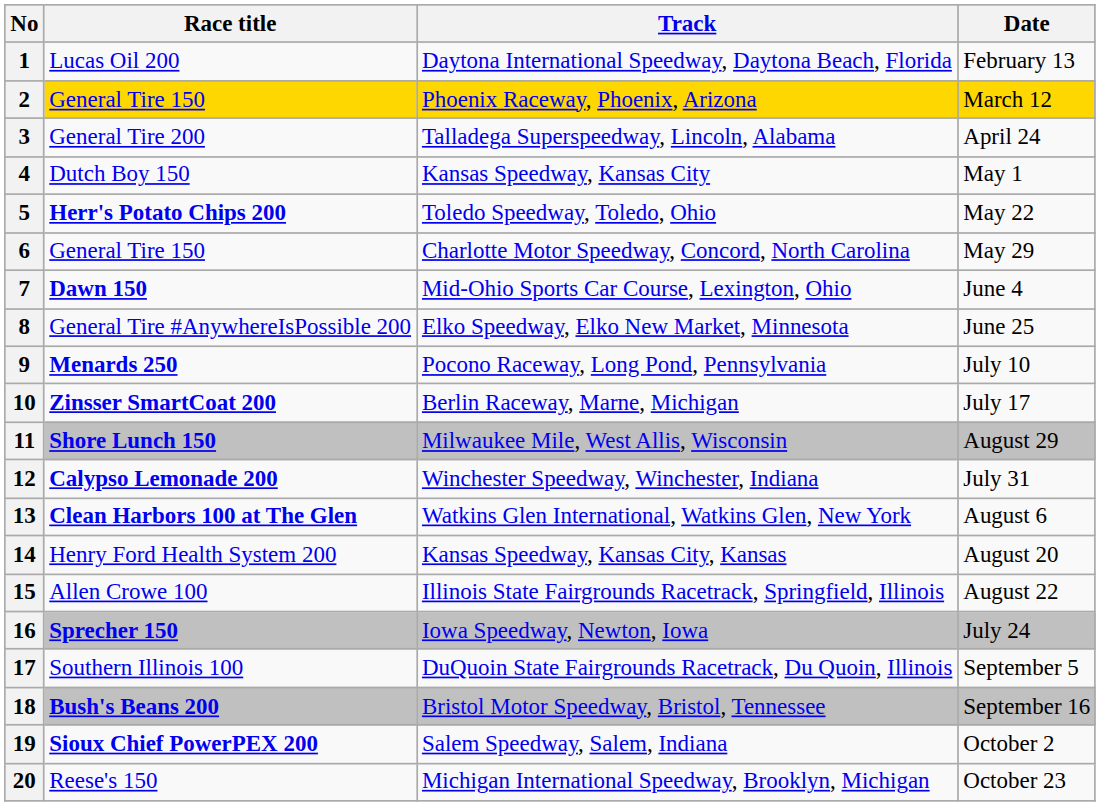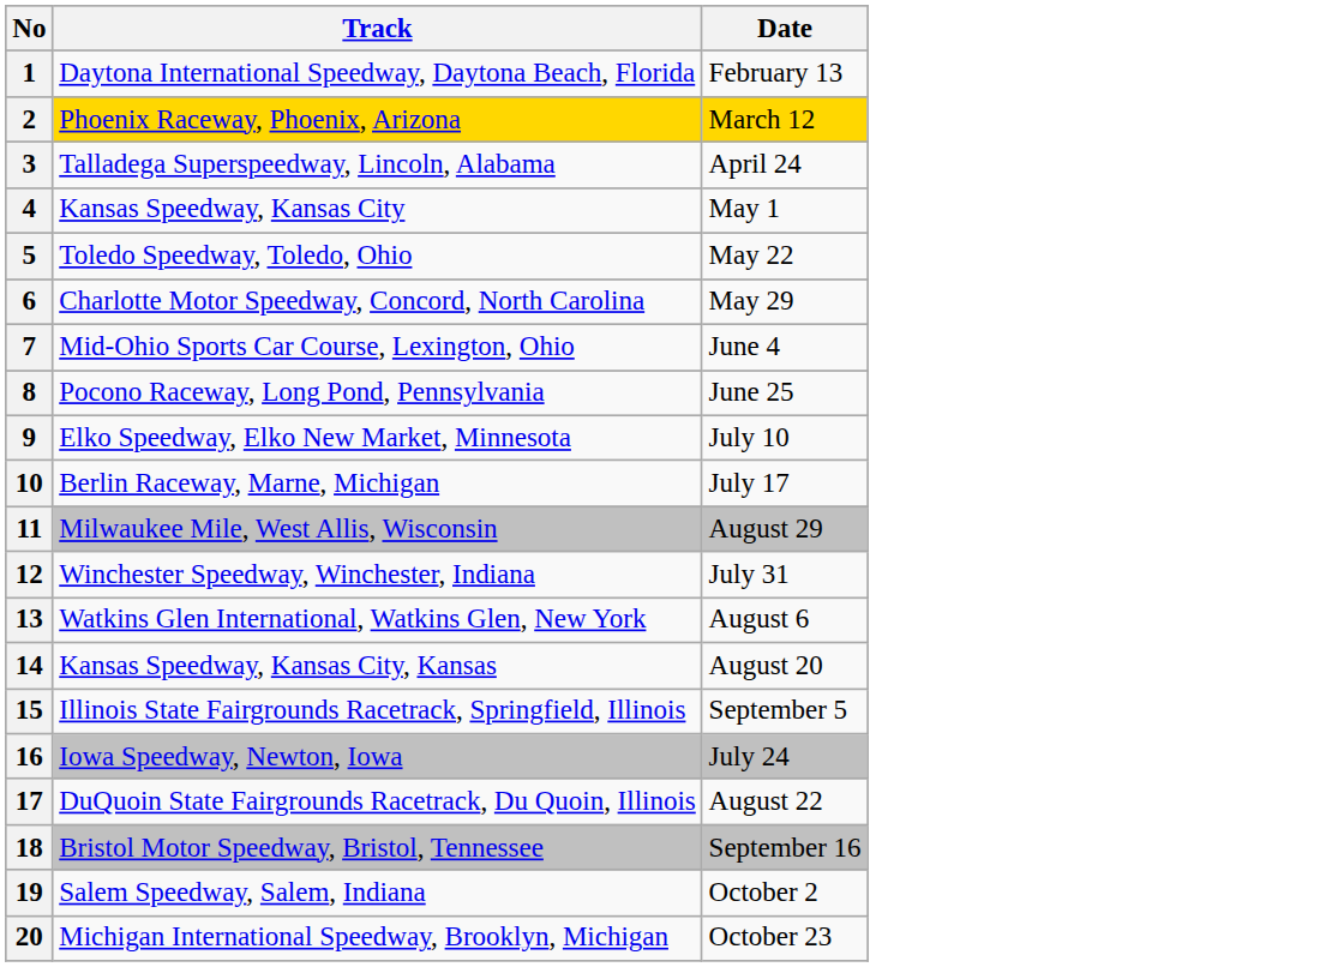 <table class="wikitable" style="font-size:85%">
 <tr>
 <th>No</th>
-<th>Race title</th>
 <th><a href='#'>Track</a></th>
 <th>Date</th>
 </tr>
 <tr>
 <th>1</th>
-<td><a href='#'>Lucas Oil 200</a></td>
 <td><a href='#'>Daytona International Speedway</a>, <a href='#'>Daytona Beach</a>, <a href='#'>Florida</a></td>
 <td>February 13</td>
 </tr>
 <tr>
 <th>2</th>
-<td bgcolor=gold><a href='#'>General Tire 150</a></td>
 <td bgcolor=gold><a href='#'>Phoenix Raceway</a>, <a href='#'>Phoenix</a>, <a href='#'>Arizona</a></td>
 <td bgcolor=gold>March 12</td>
 </tr>
 <tr>
 <th>3</th>
-<td><a href='#'>General Tire 200</a></td>
 <td><a href='#'>Talladega Superspeedway</a>, <a href='#'>Lincoln</a>, <a href='#'>Alabama</a></td>
 <td>April 24</td>
 </tr>
 <tr>
 <th>4</th>
-<td><a href='#'>Dutch Boy 150</a></td>
 <td><a href='#'>Kansas Speedway</a>, <a href='#'>Kansas City</a></td>
 <td>May 1</td>
 </tr>
 <tr>
 <th>5</th>
-<td><strong><a href='#'>Herr's Potato Chips 200</a></strong></td>
 <td><a href='#'>Toledo Speedway</a>, <a href='#'>Toledo</a>, <a href='#'>Ohio</a></td>
 <td>May 22</td>
 </tr>
 <tr>
 <th>6</th>
-<td><a href='#'>General Tire 150</a></td>
 <td><a href='#'>Charlotte Motor Speedway</a>, <a href='#'>Concord</a>, <a href='#'>North Carolina</a></td>
 <td>May 29</td>
 </tr>
 <tr>
 <th>7</th>
-<td><strong><a href='#'>Dawn 150</a></strong></td>
 <td><a href='#'>Mid-Ohio Sports Car Course</a>, <a href='#'>Lexington</a>, <a href='#'>Ohio</a></td>
 <td>June 4</td>
 </tr>
 <tr>
 <th>8</th>
-<td><a href='#'>General Tire #AnywhereIsPossible 200</a></td>
-<td><a href='#'>Elko Speedway</a>, <a href='#'>Elko New Market</a>, <a href='#'>Minnesota</a></td>
+<td><a href='#'>Pocono Raceway</a>, <a href='#'>Long Pond</a>, <a href='#'>Pennsylvania</a></td>
 <td>June 25</td>
 </tr>
 <tr>
 <th>9</th>
-<td><strong><a href='#'>Menards 250</a></strong></td>
-<td><a href='#'>Pocono Raceway</a>, <a href='#'>Long Pond</a>, <a href='#'>Pennsylvania</a></td>
+<td><a href='#'>Elko Speedway</a>, <a href='#'>Elko New Market</a>, <a href='#'>Minnesota</a></td>
 <td>July 10</td>
 </tr>
 <tr>
 <th>10</th>
-<td><strong><a href='#'>Zinsser SmartCoat 200</a></strong></td>
 <td><a href='#'>Berlin Raceway</a>, <a href='#'>Marne</a>, <a href='#'>Michigan</a></td>
 <td>July 17</td>
 </tr>
 <tr>
 <th>11</th>
-<td bgcolor=silver><strong><a href='#'>Shore Lunch 150</a></strong></td>
 <td bgcolor=silver><a href='#'>Milwaukee Mile</a>, <a href='#'>West Allis</a>, <a href='#'>Wisconsin</a></td>
 <td bgcolor=silver>August 29</td>
 </tr>
 <tr>
 <th>12</th>
-<td><strong><a href='#'>Calypso Lemonade 200</a></strong></td>
 <td><a href='#'>Winchester Speedway</a>, <a href='#'>Winchester</a>, <a href='#'>Indiana</a></td>
 <td>July 31</td>
 </tr>
 <tr>
 <th>13</th>
-<td><strong><a href='#'>Clean Harbors 100 at The Glen</a></strong></td>
 <td><a href='#'>Watkins Glen International</a>, <a href='#'>Watkins Glen</a>, <a href='#'>New York</a></td>
 <td>August 6</td>
 </tr>
 <tr>
 <th>14</th>
-<td><a href='#'>Henry Ford Health System 200</a></td>
 <td><a href='#'>Kansas Speedway</a>, <a href='#'>Kansas City</a>, <a href='#'>Kansas</a></td>
 <td>August 20</td>
 </tr>
 <tr>
 <th>15</th>
-<td><a href='#'>Allen Crowe 100</a></td>
 <td><a href='#'>Illinois State Fairgrounds Racetrack</a>, <a href='#'>Springfield</a>, <a href='#'>Illinois</a></td>
-<td>August 22</td>
+<td>September 5</td>
 </tr>
 <tr>
 <th>16</th>
-<td bgcolor=silver><strong><a href='#'>Sprecher 150</a></strong></td>
 <td bgcolor=silver><a href='#'>Iowa Speedway</a>, <a href='#'>Newton</a>, <a href='#'>Iowa</a></td>
 <td bgcolor=silver>July 24</td>
 </tr>
 <tr>
 <th>17</th>
-<td><a href='#'>Southern Illinois 100</a></td>
 <td><a href='#'>DuQuoin State Fairgrounds Racetrack</a>, <a href='#'>Du Quoin</a>, <a href='#'>Illinois</a></td>
-<td>September 5</td>
+<td>August 22</td>
 </tr>
 <tr>
 <th>18</th>
-<td bgcolor=silver><strong><a href='#'>Bush's Beans 200</a></strong></td>
 <td bgcolor=silver><a href='#'>Bristol Motor Speedway</a>, <a href='#'>Bristol</a>, <a href='#'>Tennessee</a></td>
 <td bgcolor=silver>September 16</td>
 </tr>
 <tr>
 <th>19</th>
-<td><strong><a href='#'>Sioux Chief PowerPEX 200</a></strong></td>
 <td><a href='#'>Salem Speedway</a>, <a href='#'>Salem</a>, <a href='#'>Indiana</a></td>
 <td>October 2</td>
 </tr>
 <tr>
 <th>20</th>
-<td><a href='#'>Reese's 150</a></td>
 <td><a href='#'>Michigan International Speedway</a>, <a href='#'>Brooklyn</a>, <a href='#'>Michigan</a></td>
 <td>October 23</td>
 </tr>
 </table>
